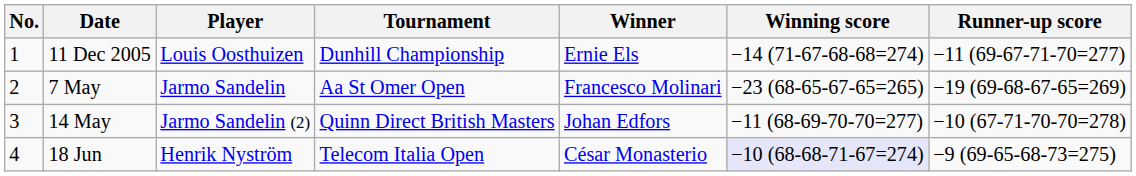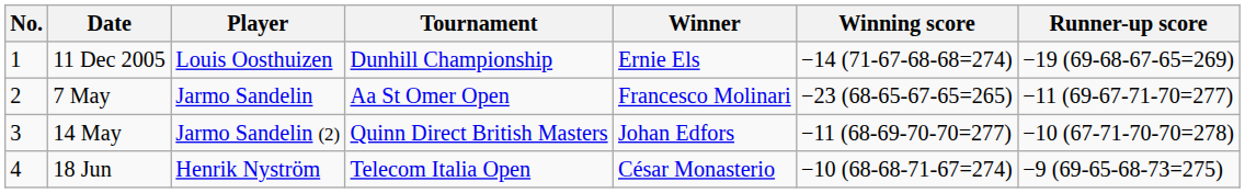 <table class="wikitable" style="font-size:95%;">
 <tr>
 <th>No.</th>
 <th>Date</th>
 <th>Player</th>
 <th>Tournament</th>
 <th>Winner</th>
 <th>Winning score</th>
 <th>Runner-up score</th>
 </tr>
 <tr>
 <td>1</td>
 <td>11 Dec 2005</td>
 <td> <a href='#'>Louis Oosthuizen</a></td>
 <td><a href='#'>Dunhill Championship</a></td>
 <td> <a href='#'>Ernie Els</a></td>
 <td>−14 (71-67-68-68=274)</td>
-<td>−11 (69-67-71-70=277)</td>
+<td>−19 (69-68-67-65=269)</td>
 </tr>
 <tr>
 <td>2</td>
 <td>7 May</td>
 <td> <a href='#'>Jarmo Sandelin</a></td>
 <td><a href='#'>Aa St Omer Open</a></td>
 <td> <a href='#'>Francesco Molinari</a></td>
 <td>−23 (68-65-67-65=265)</td>
-<td>−19 (69-68-67-65=269)</td>
+<td>−11 (69-67-71-70=277)</td>
 </tr>
 <tr>
 <td>3</td>
 <td>14 May</td>
 <td> <a href='#'>Jarmo Sandelin</a> <small>(2)</small></td>
 <td><a href='#'>Quinn Direct British Masters</a></td>
 <td> <a href='#'>Johan Edfors</a></td>
 <td>−11 (68-69-70-70=277)</td>
 <td>−10 (67-71-70-70=278)</td>
 </tr>
 <tr>
 <td>4</td>
 <td>18 Jun</td>
 <td> <a href='#'>Henrik Nyström</a></td>
 <td><a href='#'>Telecom Italia Open</a></td>
 <td> <a href='#'>César Monasterio</a></td>
-<td style="background: lavender;">−10 (68-68-71-67=274)</td>
+<td>−10 (68-68-71-67=274)</td>
 <td>−9 (69-65-68-73=275)</td>
 </tr>
 </table>
